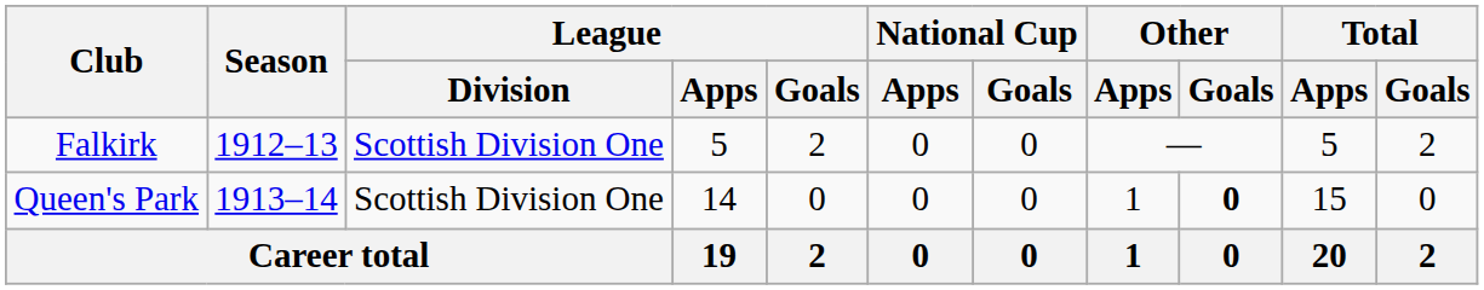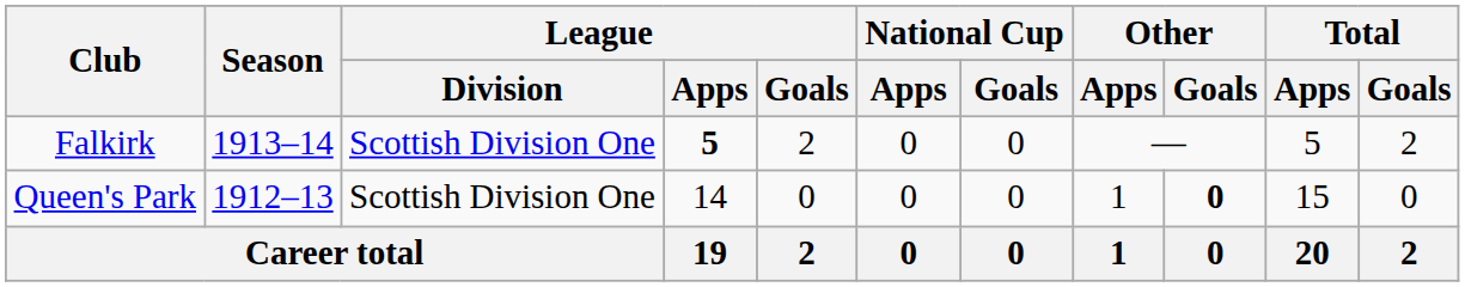 <table class="wikitable" style="text-align: center;">
 <tr>
 <th rowspan="2">Club</th>
 <th rowspan="2">Season</th>
 <th colspan="3">League</th>
 <th colspan="2">National Cup</th>
 <th colspan="2">Other</th>
 <th colspan="2">Total</th>
 </tr>
 <tr>
 <th>Division</th>
 <th>Apps</th>
 <th>Goals</th>
 <th>Apps</th>
 <th>Goals</th>
 <th>Apps</th>
 <th>Goals</th>
 <th>Apps</th>
 <th>Goals</th>
 </tr>
 <tr>
 <td><a href='#'>Falkirk</a></td>
-<td><a href='#'>1912–13</a></td>
+<td><a href='#'>1913–14</a></td>
 <td><a href='#'>Scottish Division One</a></td>
-<td>5</td>
+<td><strong>5</strong></td>
 <td>2</td>
 <td>0</td>
 <td>0</td>
 <td colspan="2">—</td>
 <td>5</td>
 <td>2</td>
 </tr>
 <tr>
 <td><a href='#'>Queen's Park</a></td>
-<td><a href='#'>1913–14</a></td>
+<td><a href='#'>1912–13</a></td>
 <td>Scottish Division One</td>
 <td>14</td>
 <td>0</td>
 <td>0</td>
 <td>0</td>
 <td>1</td>
 <td><strong>0</strong></td>
 <td>15</td>
 <td>0</td>
 </tr>
 <tr>
 <th colspan="3">Career total</th>
 <th>19</th>
 <th>2</th>
 <th>0</th>
 <th>0</th>
 <th>1</th>
 <th>0</th>
 <th>20</th>
 <th>2</th>
 </tr>
 </table>
